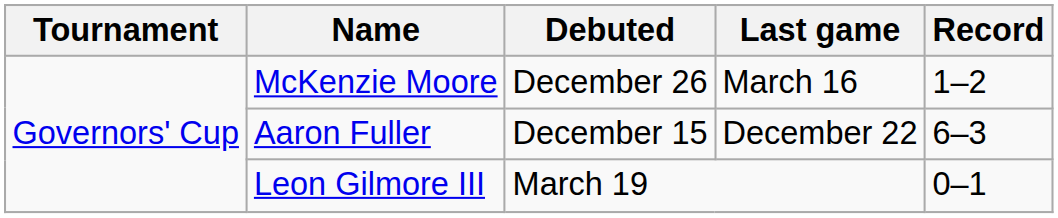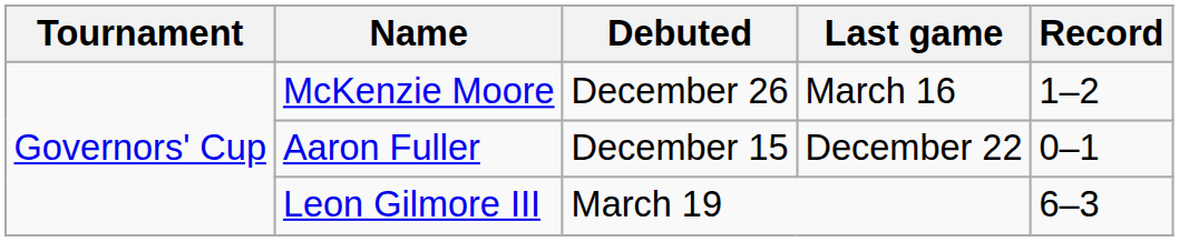 <table class="wikitable">
 <tr>
 <th>Tournament</th>
 <th>Name</th>
 <th>Debuted</th>
 <th>Last game</th>
 <th>Record</th>
 </tr>
 <tr>
 <td rowspan=3><a href='#'>Governors' Cup</a></td>
 <td><a href='#'>McKenzie Moore</a></td>
 <td>December 26 </td>
 <td>March 16 </td>
 <td>1–2</td>
 </tr>
 <tr>
 <td><a href='#'>Aaron Fuller</a></td>
 <td>December 15 </td>
 <td>December 22 </td>
-<td>6–3</td>
+<td>0–1</td>
 </tr>
 <tr>
 <td><a href='#'>Leon Gilmore III</a></td>
 <td colspan=2>March 19 </td>
-<td>0–1</td>
+<td>6–3</td>
 </tr>
 </table>
